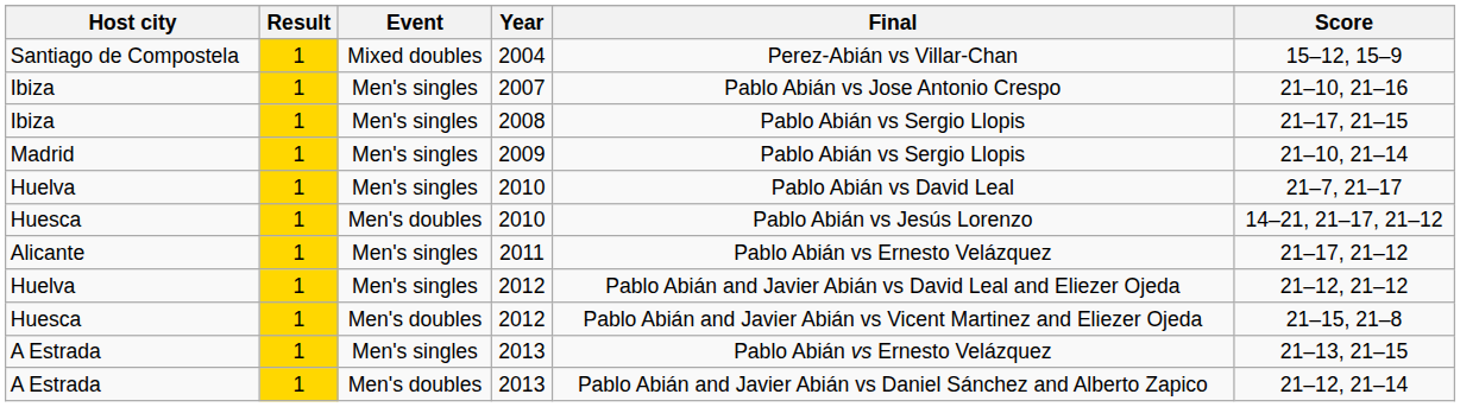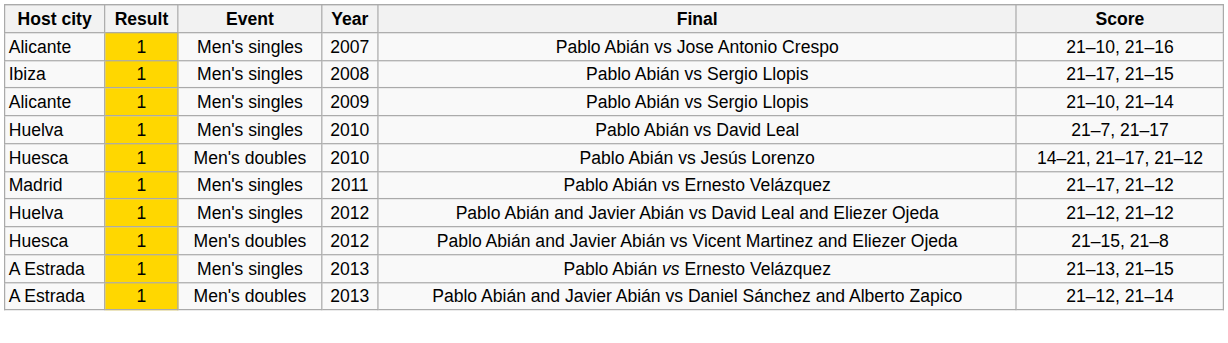 <table class="wikitable" width="1000px" style="font-size: 90%;">
 <tr bgcolor="#F0F8FF">
 </tr>
 <tr>
 <th align="center">Host city</th>
 <th align="center">Result</th>
 <th align="center">Event</th>
 <th align="center">Year</th>
 <th align="center">Final</th>
 <th align="center">Score</th>
 </tr>
 <tr>
-<td align="left">Santiago de Compostela</td>
-<td align="center" bgcolor="#ffd700">1</td>
-<td align="center">Mixed doubles</td>
-<td align="center">2004</td>
-<td align="center">Perez-Abián vs Villar-Chan</td>
-<td align="center">15–12, 15–9</td>
-</tr>
-<tr>
-<td align="left">Ibiza</td>
+<td align="left">Alicante</td>
 <td align="center" bgcolor="#ffd700">1</td>
 <td align="center">Men's singles</td>
 <td align="center">2007</td>
 <td align="center">Pablo Abián vs Jose Antonio Crespo</td>
 <td align="center">21–10, 21–16</td>
 </tr>
 <tr>
 <td align="left">Ibiza</td>
 <td align="center" bgcolor="#ffd700">1</td>
 <td align="center">Men's singles</td>
 <td align="center">2008</td>
 <td align="center">Pablo Abián vs Sergio Llopis</td>
 <td align="center">21–17, 21–15</td>
 </tr>
 <tr>
-<td align="left">Madrid</td>
+<td align="left">Alicante</td>
 <td align="center" bgcolor="#ffd700">1</td>
 <td align="center">Men's singles</td>
 <td align="center">2009</td>
 <td align="center">Pablo Abián vs Sergio Llopis</td>
 <td align="center">21–10, 21–14</td>
 </tr>
 <tr>
 <td align="left">Huelva</td>
 <td align="center" bgcolor="#ffd700">1</td>
 <td align="center">Men's singles</td>
 <td align="center">2010</td>
 <td align="center">Pablo Abián vs David Leal</td>
 <td align="center">21–7, 21–17</td>
 </tr>
 <tr>
 <td align="left">Huesca</td>
 <td align="center" bgcolor="#ffd700">1</td>
 <td align="center">Men's doubles</td>
 <td align="center">2010</td>
 <td align="center">Pablo Abián vs Jesús Lorenzo</td>
 <td align="center">14–21, 21–17, 21–12</td>
 </tr>
 <tr>
-<td align="left">Alicante</td>
+<td align="left">Madrid</td>
 <td align="center" bgcolor="#ffd700">1</td>
 <td align="center">Men's singles</td>
 <td align="center">2011</td>
 <td align="center">Pablo Abián vs Ernesto Velázquez</td>
 <td align="center">21–17, 21–12</td>
 </tr>
 <tr>
 <td align="left">Huelva</td>
 <td align="center" bgcolor="#ffd700">1</td>
 <td align="center">Men's singles</td>
 <td align="center">2012</td>
 <td align="center">Pablo Abián and Javier Abián vs David Leal and Eliezer Ojeda</td>
 <td align="center">21–12, 21–12</td>
 </tr>
 <tr>
 <td align="left">Huesca</td>
 <td align="center" bgcolor="#ffd700">1</td>
 <td align="center">Men's doubles</td>
 <td align="center">2012</td>
 <td align="center">Pablo Abián and Javier Abián vs Vicent Martinez and Eliezer Ojeda</td>
 <td align="center">21–15, 21–8</td>
 </tr>
 <tr>
 <td align="left">A Estrada</td>
 <td align="center" bgcolor="#ffd700">1</td>
 <td align="center">Men's singles</td>
 <td align="center">2013</td>
 <td align="center">Pablo Abián <em>vs</em> Ernesto Velázquez</td>
 <td align="center">21–13, 21–15</td>
 </tr>
 <tr>
 <td align="left">A Estrada</td>
 <td align="center" bgcolor="#ffd700">1</td>
 <td align="center">Men's doubles</td>
 <td align="center">2013</td>
 <td align="center">Pablo Abián and Javier Abián vs Daniel Sánchez and Alberto Zapico</td>
 <td align="center">21–12, 21–14</td>
 </tr>
 </table>
